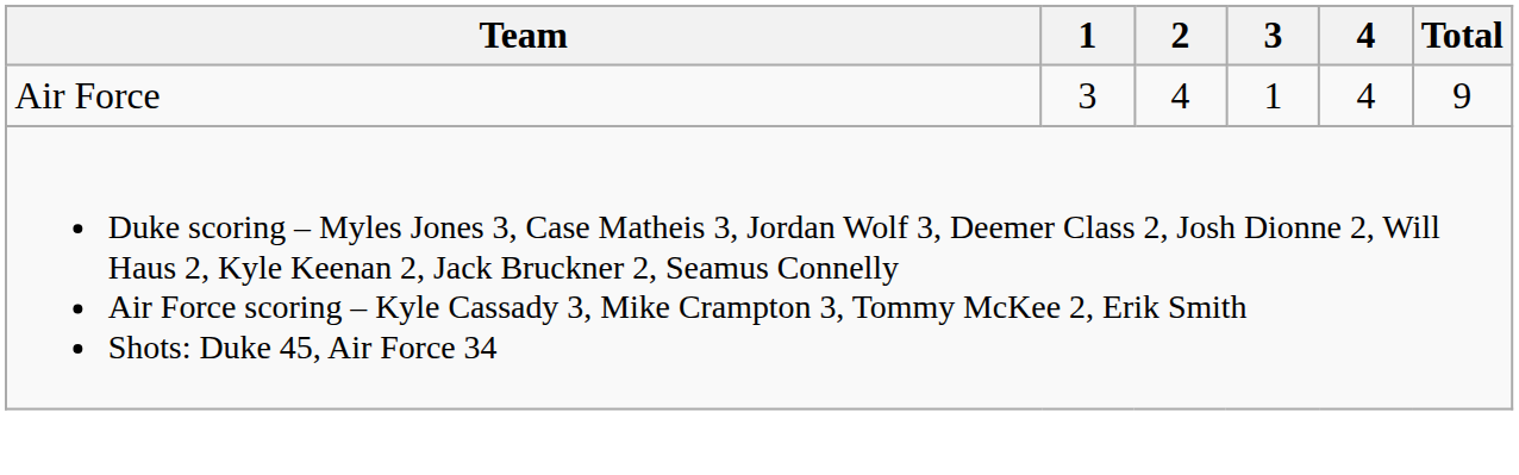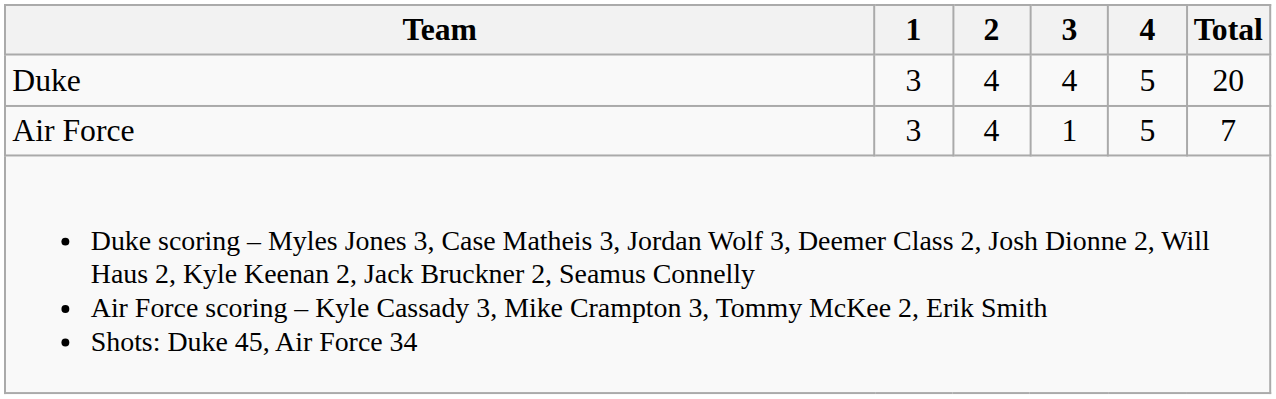 <table class="wikitable" style="text-align:center; max-width:40em">
 <tr>
 <th>Team</th>
 <th style="width:2em">1</th>
 <th style="width:2em">2</th>
 <th style="width:2em">3</th>
 <th style="width:2em">4</th>
 <th style="width:2em">Total</th>
 </tr>
 <tr>
+<td style="text-align:left">Duke</td>
+<td>3</td>
+<td>4</td>
+<td>4</td>
+<td>5</td>
+<td>20</td>
+</tr>
+<tr>
 <td style="text-align:left">Air Force</td>
 <td>3</td>
 <td>4</td>
 <td>1</td>
-<td>4</td>
-<td>9</td>
+<td>5</td>
+<td>7</td>
 </tr>
 <tr>
 <td colspan=6 style="text-align:left; font-size:88%;"><br><ul><li>Duke scoring – Myles Jones 3, Case Matheis 3, Jordan Wolf 3, Deemer Class 2, Josh Dionne 2, Will Haus 2, Kyle Keenan 2, Jack Bruckner 2, Seamus Connelly</li><li>Air Force scoring – Kyle Cassady 3, Mike Crampton 3, Tommy McKee 2, Erik Smith</li><li>Shots: Duke 45, Air Force 34</li></ul></td>
 </tr>
 </table>
